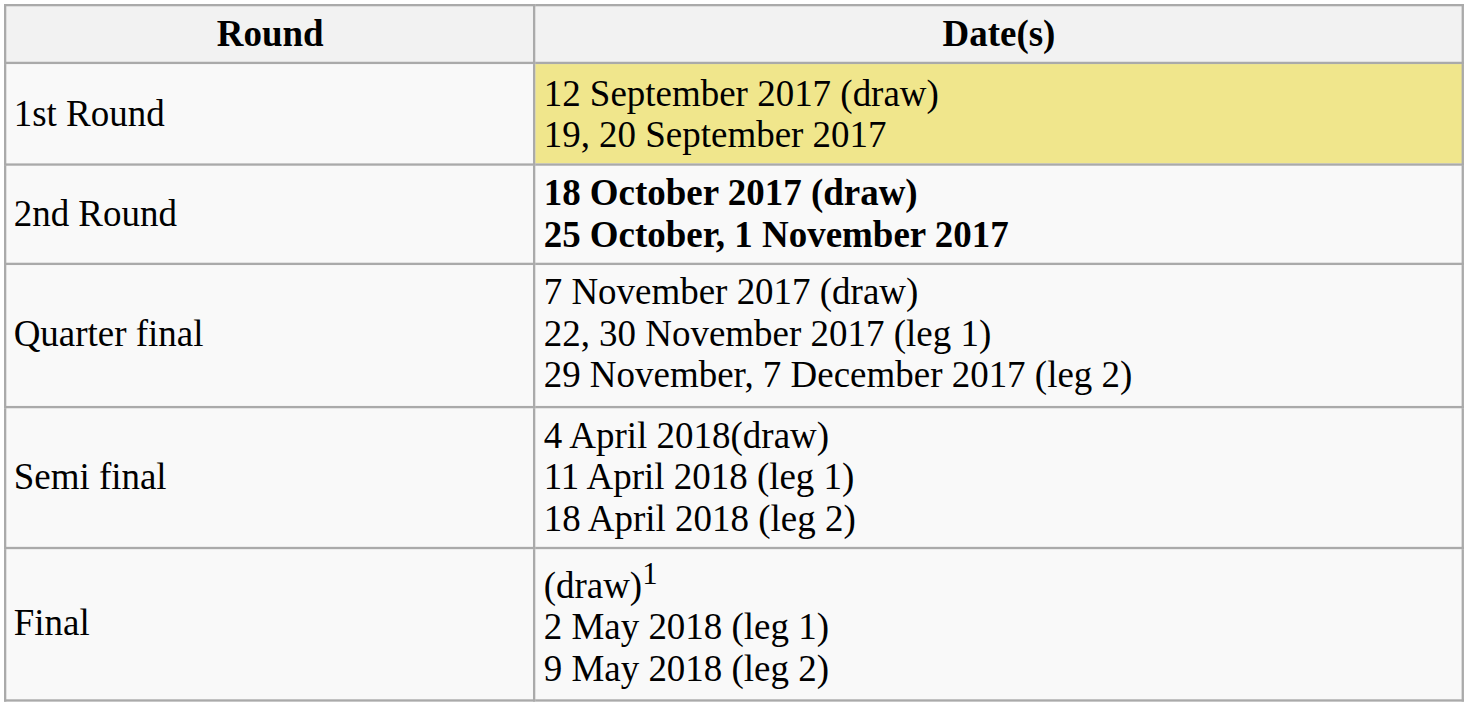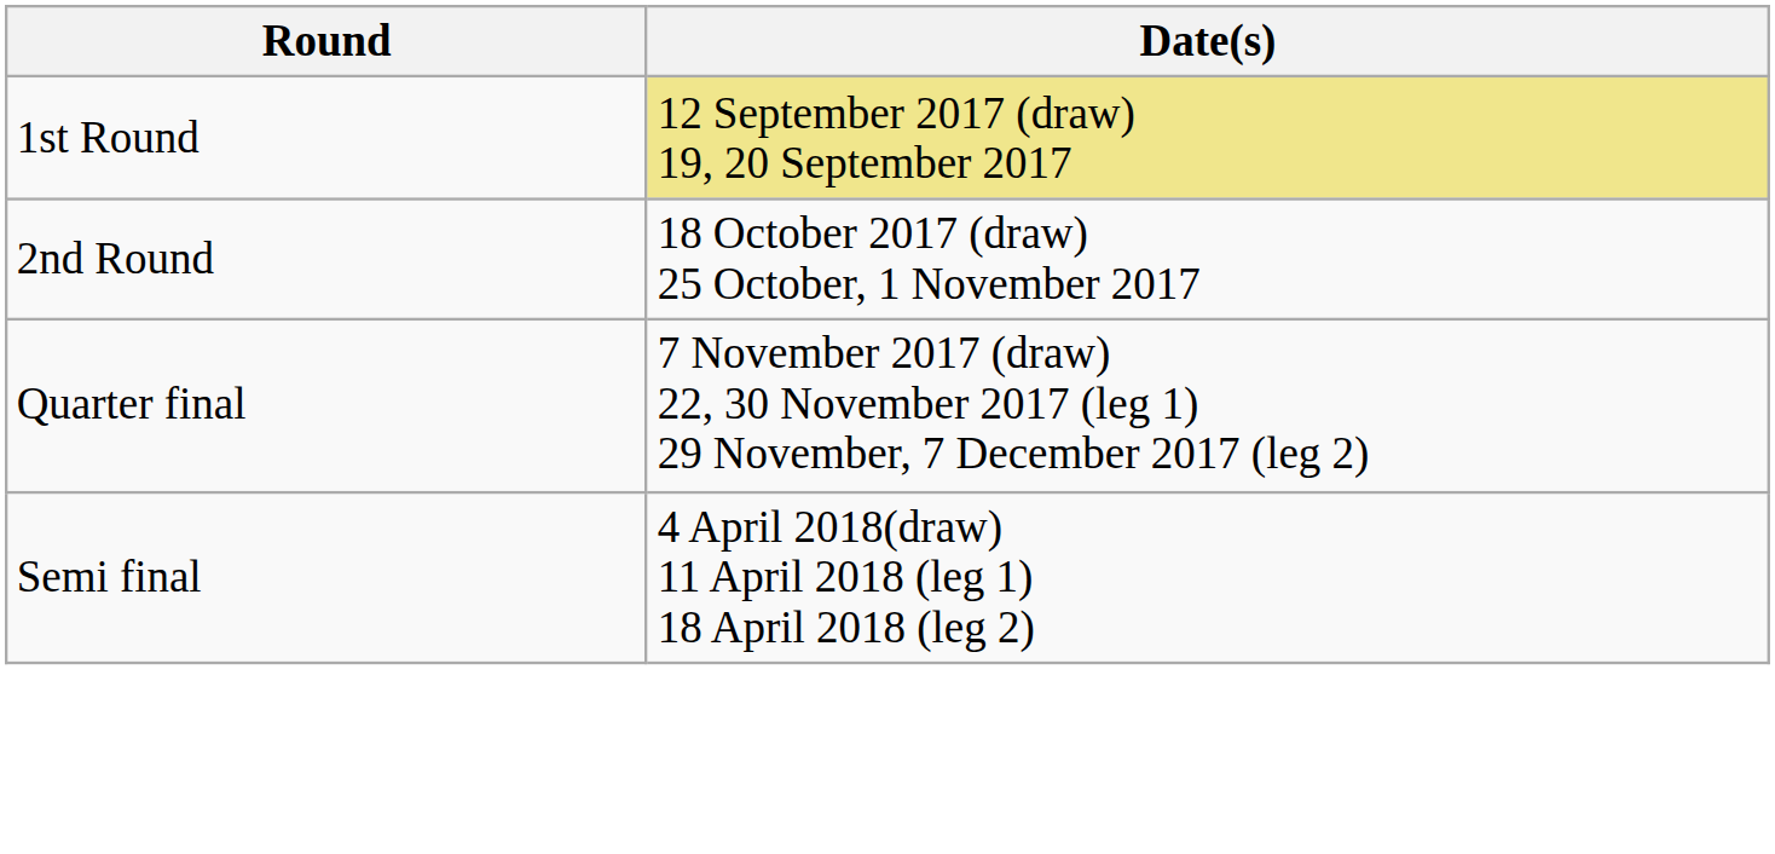 <table class="wikitable" style="width:50%; text-align:center;">
 <tr>
 <th style="width:20%">Round</th>
 <th style="width:35%">Date(s)</th>
 </tr>
 <tr>
 <td style="text-align:left;">1st Round</td>
 <td style="background: khaki; text-align:left;">12 September 2017 (draw)<br>19, 20 September 2017</td>
 </tr>
 <tr>
 <td style="text-align:left;">2nd Round</td>
-<td style="text-align:left;"><strong>18 October 2017 (draw)<br>25 October, 1 November 2017</strong></td>
+<td style="text-align:left;">18 October 2017 (draw)<br>25 October, 1 November 2017</td>
 </tr>
 <tr>
 <td style="text-align:left;">Quarter final</td>
 <td style="text-align:left;">7 November 2017 (draw)<br>22, 30 November 2017 (leg 1)<br>29 November, 7 December 2017 (leg 2)</td>
 </tr>
 <tr>
 <td style="text-align:left;">Semi final</td>
 <td style="text-align:left;">4 April 2018(draw)<br>11 April 2018 (leg 1)<br>18 April 2018 (leg 2)</td>
 </tr>
-<tr>
-<td style="text-align:left;">Final</td>
-<td style="text-align:left;">(draw)<sup>1</sup><br>2 May 2018 (leg 1)<br>9 May 2018 (leg 2)</td>
-</tr>
 </table>
